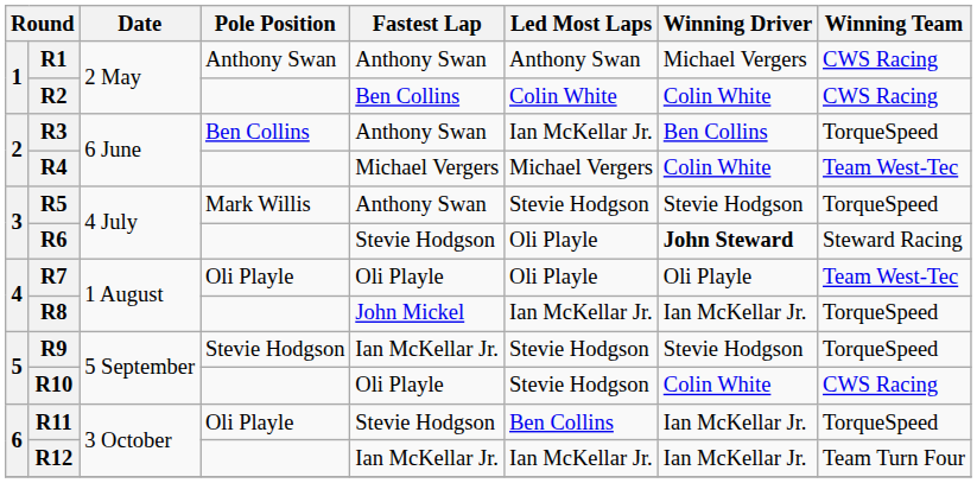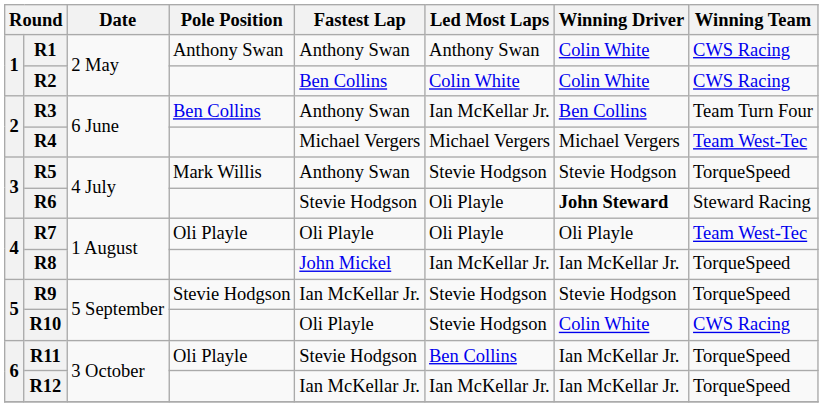 <table class="wikitable" style="font-size: 85%;">
 <tr>
 <th colspan=2>Round</th>
 <th>Date</th>
 <th>Pole Position</th>
 <th>Fastest Lap</th>
 <th>Led Most Laps</th>
 <th>Winning Driver</th>
 <th>Winning Team</th>
 </tr>
 <tr>
 <th rowspan=2>1</th>
 <th>R1</th>
 <td rowspan=2>2 May</td>
 <td> Anthony Swan</td>
 <td> Anthony Swan</td>
 <td> Anthony Swan</td>
-<td> Michael Vergers</td>
+<td> <a href='#'>Colin White</a></td>
 <td> <a href='#'>CWS Racing</a></td>
 </tr>
 <tr>
 <th>R2</th>
 <td></td>
 <td> <a href='#'>Ben Collins</a></td>
 <td> <a href='#'>Colin White</a></td>
 <td> <a href='#'>Colin White</a></td>
 <td> <a href='#'>CWS Racing</a></td>
 </tr>
 <tr>
 <th rowspan=2>2</th>
 <th>R3</th>
 <td rowspan=2>6 June</td>
 <td> <a href='#'>Ben Collins</a></td>
 <td> Anthony Swan</td>
 <td> Ian McKellar Jr.</td>
 <td> <a href='#'>Ben Collins</a></td>
-<td> TorqueSpeed</td>
+<td> Team Turn Four</td>
 </tr>
 <tr>
 <th>R4</th>
 <td></td>
 <td> Michael Vergers</td>
 <td> Michael Vergers</td>
-<td> <a href='#'>Colin White</a></td>
+<td> Michael Vergers</td>
 <td> <a href='#'>Team West-Tec</a></td>
 </tr>
 <tr>
 <th rowspan=2>3</th>
 <th>R5</th>
 <td rowspan=2>4 July</td>
 <td> Mark Willis</td>
 <td> Anthony Swan</td>
 <td> Stevie Hodgson</td>
 <td> Stevie Hodgson</td>
 <td> TorqueSpeed</td>
 </tr>
 <tr>
 <th>R6</th>
 <td></td>
 <td> Stevie Hodgson</td>
 <td> Oli Playle</td>
 <td><strong> John Steward</strong></td>
 <td> Steward Racing</td>
 </tr>
 <tr>
 <th rowspan=2>4</th>
 <th>R7</th>
 <td rowspan=2>1 August</td>
 <td> Oli Playle</td>
 <td> Oli Playle</td>
 <td> Oli Playle</td>
 <td> Oli Playle</td>
 <td> <a href='#'>Team West-Tec</a></td>
 </tr>
 <tr>
 <th>R8</th>
 <td></td>
 <td> <a href='#'>John Mickel</a></td>
 <td> Ian McKellar Jr.</td>
 <td> Ian McKellar Jr.</td>
 <td> TorqueSpeed</td>
 </tr>
 <tr>
 <th rowspan=2>5</th>
 <th>R9</th>
 <td rowspan=2>5 September</td>
 <td> Stevie Hodgson</td>
 <td> Ian McKellar Jr.</td>
 <td> Stevie Hodgson</td>
 <td> Stevie Hodgson</td>
 <td> TorqueSpeed</td>
 </tr>
 <tr>
 <th>R10</th>
 <td></td>
 <td> Oli Playle</td>
 <td> Stevie Hodgson</td>
 <td> <a href='#'>Colin White</a></td>
 <td> <a href='#'>CWS Racing</a></td>
 </tr>
 <tr>
 <th rowspan=2>6</th>
 <th>R11</th>
 <td rowspan=2>3 October</td>
 <td> Oli Playle</td>
 <td> Stevie Hodgson</td>
 <td> <a href='#'>Ben Collins</a></td>
 <td> Ian McKellar Jr.</td>
 <td> TorqueSpeed</td>
 </tr>
 <tr>
 <th>R12</th>
 <td></td>
 <td> Ian McKellar Jr.</td>
 <td> Ian McKellar Jr.</td>
 <td> Ian McKellar Jr.</td>
-<td> Team Turn Four</td>
+<td> TorqueSpeed</td>
 </tr>
 <tr>
 </tr>
 </table>
